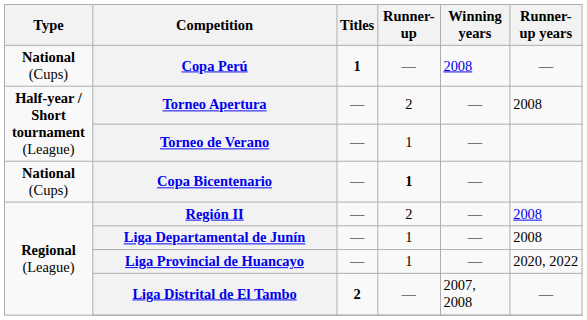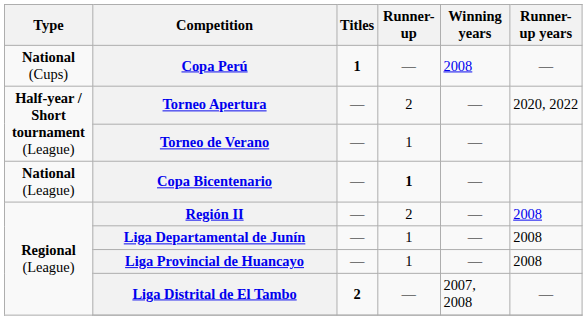 <table class="wikitable plainrowheaders" style="font-size:95%; text-align:center;">
 <tr>
 <th>Type</th>
 <th width=250px>Competition</th>
 <th>Titles</th>
 <th>Runner-up</th>
 <th>Winning years</th>
 <th>Runner-up years</th>
 </tr>
 <tr>
 <td rowspan=1><strong>National</strong><br>(Cups)</td>
 <th scope=col><a href='#'>Copa Perú</a></th>
 <td><strong>1</strong></td>
 <td style="text-align:center;">—</td>
 <td align="left"><a href='#'>2008</a></td>
 <td style="text-align:center;">—</td>
 </tr>
 <tr>
 <td rowspan=2><strong>Half-year / Short<br>tournament</strong><br>(League)</td>
 <th scope=col><a href='#'>Torneo Apertura</a></th>
 <td style="text-align:center;">—</td>
 <td>2</td>
 <td style="text-align:center;">—</td>
-<td align="left">2008</td>
+<td align="left">2020, 2022</td>
 </tr>
 <tr>
 <th scope=col><a href='#'>Torneo de Verano</a></th>
 <td style="text-align:center;">—</td>
 <td>1</td>
 <td style="text-align:center;">—</td>
 <td></td>
 </tr>
 <tr>
-<td rowspan=1><strong>National</strong><br>(Cups)</td>
+<td rowspan=1><strong>National</strong><br>(League)</td>
 <th scope=col><a href='#'>Copa Bicentenario</a></th>
 <td style="text-align:center;">—</td>
 <td><strong>1</strong></td>
 <td style="text-align:center;">—</td>
 <td></td>
 </tr>
 <tr>
 <td rowspan=7><strong>Regional</strong><br>(League)</td>
 <th scope=col><a href='#'>Región II</a></th>
 <td style="text-align:center;">—</td>
 <td>2</td>
 <td style="text-align:center;">—</td>
 <td align="left"><a href='#'>2008</a></td>
 </tr>
 <tr>
 <th scope=col><a href='#'>Liga Departamental de Junín</a></th>
 <td style="text-align:center;">—</td>
 <td>1</td>
 <td style="text-align:center;">—</td>
 <td align="left">2008</td>
 </tr>
 <tr>
 <th scope=col><a href='#'>Liga Provincial de Huancayo</a></th>
 <td style="text-align:center;">—</td>
 <td>1</td>
 <td style="text-align:center;">—</td>
-<td align="left">2020, 2022</td>
+<td align="left">2008</td>
 </tr>
 <tr>
 <th scope=col><a href='#'>Liga Distrital de El Tambo</a></th>
 <td><strong>2</strong></td>
 <td style="text-align:center;">—</td>
 <td align="left">2007, 2008</td>
 <td style="text-align:center;">—</td>
 </tr>
 <tr>
 </tr>
 </table>
